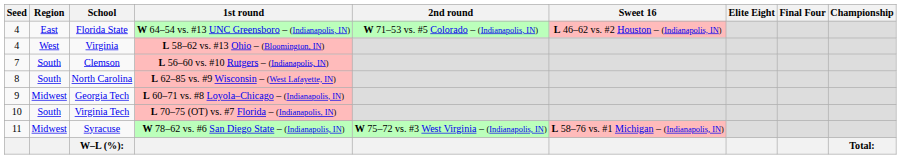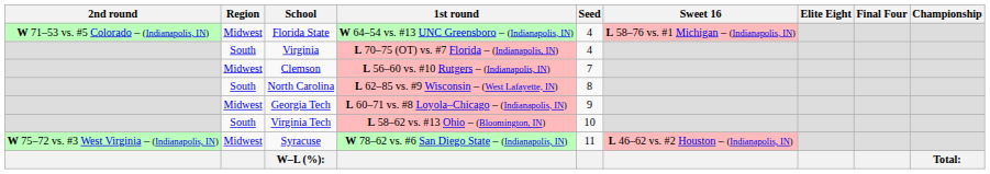 <table class="sortable wikitable" style="white-space:nowrap; text-align:center; font-size:90%;">
 <tr>
-<th>Seed</th>
+<th>2nd round</th>
 <th>Region</th>
 <th>School</th>
 <th>1st round</th>
-<th>2nd round</th>
+<th>Seed</th>
 <th>Sweet 16</th>
 <th>Elite Eight</th>
 <th>Final Four</th>
 <th>Championship</th>
 </tr>
 <tr>
-<td>4</td>
-<td><a href='#'>East</a></td>
+<td style="background:#bfb;"><strong>W</strong> 71–53 vs. #5 <a href='#'>Colorado</a> – <small> (<a href='#'>Indianapolis, IN</a>)</small></td>
+<td><a href='#'>Midwest</a></td>
 <td><a href='#'>Florida State</a></td>
 <td style="background:#bfb;"><strong>W</strong> 64–54 vs. #13 <a href='#'>UNC Greensboro</a> – <small> (<a href='#'>Indianapolis, IN</a>)</small></td>
-<td style="background:#bfb;"><strong>W</strong> 71–53 vs. #5 <a href='#'>Colorado</a> – <small> (<a href='#'>Indianapolis, IN</a>)</small></td>
-<td style="background:#fbb;"><strong>L</strong> 46–62 vs. #2 <a href='#'>Houston</a> – <small> (<a href='#'>Indianapolis, IN</a>)</small></td>
+<td>4</td>
+<td style="background:#fbb;"><strong>L</strong> 58–76 vs. #1 <a href='#'>Michigan</a> – <small> (<a href='#'>Indianapolis, IN</a>)</small></td>
 <td style="background:#ddd;"></td>
 <td style="background:#ddd;"></td>
 <td style="background:#ddd;"></td>
 </tr>
 <tr>
+<td style="background:#ddd;"></td>
+<td><a href='#'>South</a></td>
+<td><a href='#'>Virginia</a></td>
+<td style="background:#fbb;"><strong>L</strong> 70–75 (OT) vs. #7 <a href='#'>Florida</a> – <small> (<a href='#'>Indianapolis, IN</a>)</small></td>
 <td>4</td>
-<td><a href='#'>West</a></td>
-<td><a href='#'>Virginia</a></td>
-<td style="background:#fbb;"><strong>L</strong> 58–62 vs. #13 <a href='#'>Ohio</a> – <small> (<a href='#'>Bloomington, IN</a>)</small></td>
-<td style="background:#ddd;"></td>
 <td style="background:#ddd;"></td>
 <td style="background:#ddd;"></td>
 <td style="background:#ddd;"></td>
 <td style="background:#ddd;"></td>
 </tr>
 <tr>
-<td>7</td>
-<td><a href='#'>South</a></td>
+<td style="background:#ddd;"></td>
+<td><a href='#'>Midwest</a></td>
 <td><a href='#'>Clemson</a></td>
 <td style="background:#fbb;"><strong>L</strong> 56–60 vs. #10 <a href='#'>Rutgers</a> – <small> (<a href='#'>Indianapolis, IN</a>)</small></td>
-<td style="background:#ddd;"></td>
+<td>7</td>
 <td style="background:#ddd;"></td>
 <td style="background:#ddd;"></td>
 <td style="background:#ddd;"></td>
 <td style="background:#ddd;"></td>
 </tr>
 <tr>
-<td>8</td>
+<td style="background:#ddd;"></td>
 <td><a href='#'>South</a></td>
 <td><a href='#'>North Carolina</a></td>
 <td style="background:#fbb;"><strong>L</strong> 62–85 vs. #9 <a href='#'>Wisconsin</a> – <small> (<a href='#'>West Lafayette, IN</a>)</small></td>
-<td style="background:#ddd;"></td>
+<td>8</td>
 <td style="background:#ddd;"></td>
 <td style="background:#ddd;"></td>
 <td style="background:#ddd;"></td>
 <td style="background:#ddd;"></td>
 </tr>
 <tr>
-<td>9</td>
+<td style="background:#ddd;"></td>
 <td><a href='#'>Midwest</a></td>
 <td><a href='#'>Georgia Tech</a></td>
 <td style="background:#fbb;"><strong>L</strong> 60–71 vs. #8 <a href='#'>Loyola–Chicago</a> – <small> (<a href='#'>Indianapolis, IN</a>)</small></td>
-<td style="background:#ddd;"></td>
+<td>9</td>
 <td style="background:#ddd;"></td>
 <td style="background:#ddd;"></td>
 <td style="background:#ddd;"></td>
 <td style="background:#ddd;"></td>
 </tr>
 <tr>
-<td>10</td>
+<td style="background:#ddd;"></td>
 <td><a href='#'>South</a></td>
 <td><a href='#'>Virginia Tech</a></td>
-<td style="background:#fbb;"><strong>L</strong> 70–75 (OT) vs. #7 <a href='#'>Florida</a> – <small> (<a href='#'>Indianapolis, IN</a>)</small></td>
-<td style="background:#ddd;"></td>
+<td style="background:#fbb;"><strong>L</strong> 58–62 vs. #13 <a href='#'>Ohio</a> – <small> (<a href='#'>Bloomington, IN</a>)</small></td>
+<td>10</td>
 <td style="background:#ddd;"></td>
 <td style="background:#ddd;"></td>
 <td style="background:#ddd;"></td>
 <td style="background:#ddd;"></td>
 </tr>
 <tr>
-<td>11</td>
+<td style="background:#bfb;"><strong>W</strong> 75–72 vs. #3 <a href='#'>West Virginia</a> – <small>(<a href='#'>Indianapolis, IN</a>)</small></td>
 <td><a href='#'>Midwest</a></td>
 <td><a href='#'>Syracuse</a></td>
 <td style="background:#bfb;"><strong>W</strong> 78–62 vs. #6 <a href='#'>San Diego State</a> – <small> (<a href='#'>Indianapolis, IN</a>)</small></td>
-<td style="background:#bfb;"><strong>W</strong> 75–72 vs. #3 <a href='#'>West Virginia</a> – <small>(<a href='#'>Indianapolis, IN</a>)</small></td>
-<td style="background:#fbb;"><strong>L</strong> 58–76 vs. #1 <a href='#'>Michigan</a> – <small> (<a href='#'>Indianapolis, IN</a>)</small></td>
+<td>11</td>
+<td style="background:#fbb;"><strong>L</strong> 46–62 vs. #2 <a href='#'>Houston</a> – <small> (<a href='#'>Indianapolis, IN</a>)</small></td>
 <td style="background:#ddd;"></td>
 <td style="background:#ddd;"></td>
 <td style="background:#ddd;"></td>
 </tr>
 <tr>
 <th></th>
 <th></th>
 <th>W–L (%):</th>
 <th></th>
 <th></th>
 <th></th>
 <th></th>
 <th></th>
 <th> Total: </th>
 </tr>
 </table>
